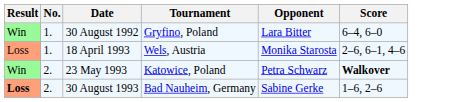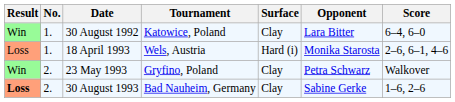 <table class="sortable wikitable" style=font-size:97%>
 <tr>
 <th>Result</th>
 <th>No.</th>
 <th>Date</th>
 <th>Tournament</th>
+<th>Surface</th>
 <th>Opponent</th>
 <th class="unsortable">Score</th>
 </tr>
 <tr style="background:#f0f8ff;">
 <td style="background:#98fb98;">Win</td>
 <td>1.</td>
 <td>30 August 1992</td>
-<td><a href='#'>Gryfino</a>, Poland</td>
+<td><a href='#'>Katowice</a>, Poland</td>
+<td>Clay</td>
 <td> <a href='#'>Lara Bitter</a></td>
 <td>6–4, 6–0</td>
 </tr>
 <tr style="background:#f0f8ff;">
 <td style="background:#ffa07a;">Loss</td>
 <td>1.</td>
 <td>18 April 1993</td>
 <td><a href='#'>Wels</a>, Austria</td>
+<td>Hard (i)</td>
 <td> <a href='#'>Monika Starosta</a></td>
 <td>2–6, 6–1, 4–6</td>
 </tr>
 <tr style="background:#f0f8ff;">
 <td style="background:#98fb98;">Win</td>
 <td>2.</td>
 <td>23 May 1993</td>
-<td><a href='#'>Katowice</a>, Poland</td>
+<td><a href='#'>Gryfino</a>, Poland</td>
+<td>Clay</td>
 <td> <a href='#'>Petra Schwarz</a></td>
-<td><strong>Walkover</strong></td>
+<td>Walkover</td>
 </tr>
 <tr style="background:#f0f8ff;">
 <td style="background:#ffa07a;"><strong>Loss</strong></td>
 <td>2.</td>
 <td>30 August 1993</td>
 <td><a href='#'>Bad Nauheim</a>, Germany</td>
+<td>Clay</td>
 <td> <a href='#'>Sabine Gerke</a></td>
 <td>1–6, 2–6</td>
 </tr>
 </table>
